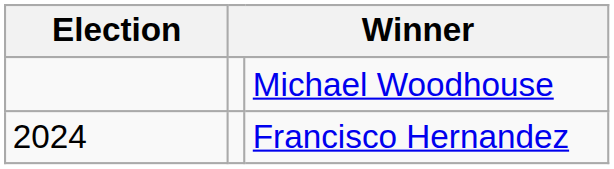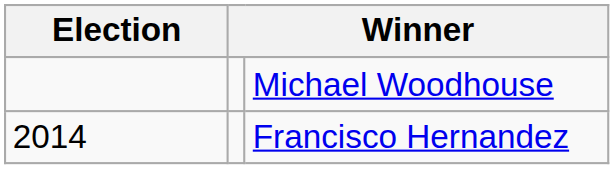 <table class=wikitable>
 <tr>
 <th width=100>Election</th>
 <th width=175 colspan=2>Winner</th>
 </tr>
 <tr>
 <td></td>
 <td bgcolor=></td>
 <td><a href='#'>Michael Woodhouse</a></td>
 </tr>
 <tr>
-<td>2024</td>
+<td>2014</td>
 <td bgcolor=></td>
 <td><a href='#'>Francisco Hernandez</a></td>
 </tr>
 </table>
